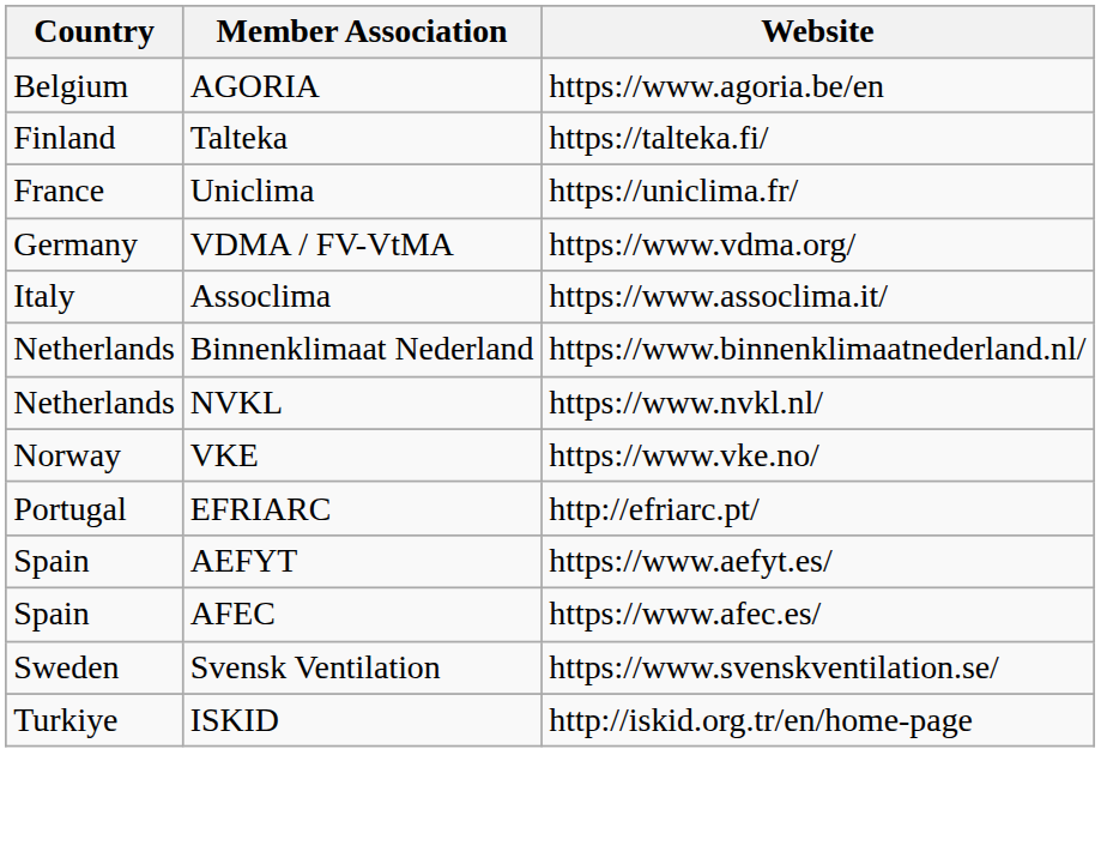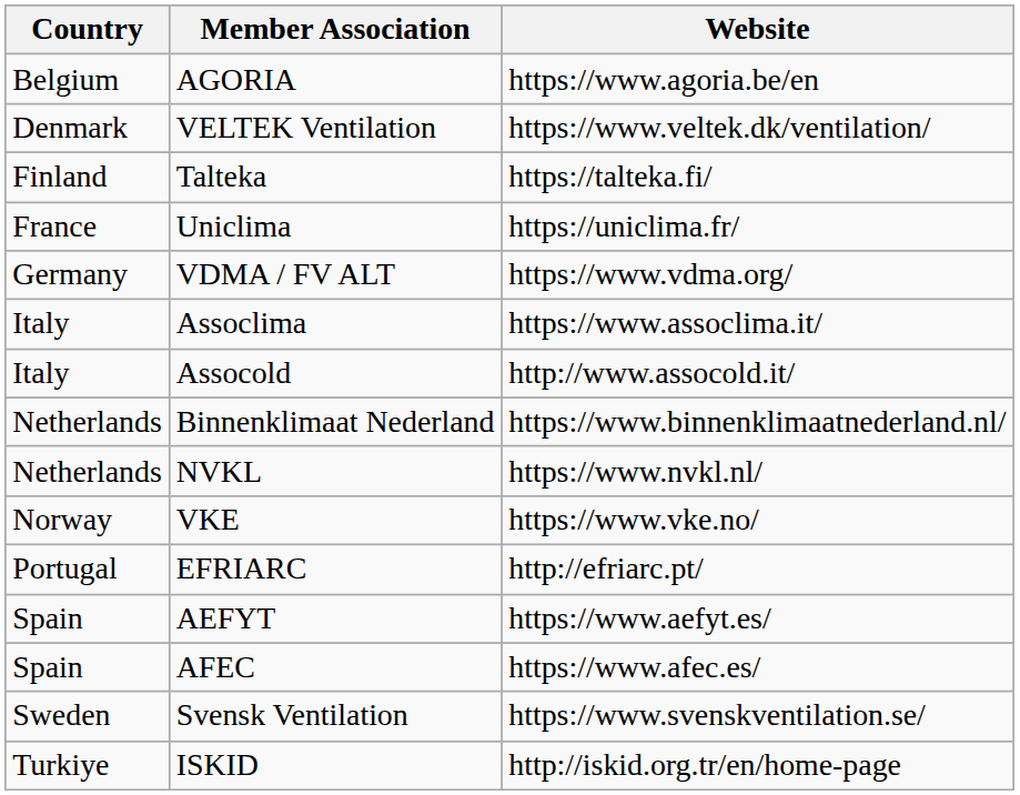 <table class="wikitable">
 <tr>
 <th>Country</th>
 <th>Member Association</th>
 <th>Website</th>
 </tr>
 <tr>
 <td>Belgium</td>
 <td>AGORIA</td>
 <td>https://www.agoria.be/en</td>
+</tr>
+<tr>
+<td>Denmark</td>
+<td>VELTEK Ventilation</td>
+<td>https://www.veltek.dk/ventilation/</td>
 </tr>
 <tr>
 <td>Finland</td>
 <td>Talteka</td>
 <td>https://talteka.fi/</td>
 </tr>
 <tr>
 <td>France</td>
 <td>Uniclima</td>
 <td>https://uniclima.fr/</td>
 </tr>
 <tr>
 <td>Germany</td>
-<td>VDMA / FV-VtMA</td>
+<td>VDMA / FV ALT</td>
 <td>https://www.vdma.org/</td>
 </tr>
 <tr>
 <td>Italy</td>
 <td>Assoclima</td>
 <td>https://www.assoclima.it/</td>
+</tr>
+<tr>
+<td>Italy</td>
+<td>Assocold</td>
+<td>http://www.assocold.it/</td>
 </tr>
 <tr>
 <td>Netherlands</td>
 <td>Binnenklimaat Nederland</td>
 <td>https://www.binnenklimaatnederland.nl/</td>
 </tr>
 <tr>
 <td>Netherlands</td>
 <td>NVKL</td>
 <td>https://www.nvkl.nl/</td>
 </tr>
 <tr>
 <td>Norway</td>
 <td>VKE</td>
 <td>https://www.vke.no/</td>
 </tr>
 <tr>
 <td>Portugal</td>
 <td>EFRIARC</td>
 <td>http://efriarc.pt/</td>
 </tr>
 <tr>
 <td>Spain</td>
 <td>AEFYT</td>
 <td>https://www.aefyt.es/</td>
 </tr>
 <tr>
 <td>Spain</td>
 <td>AFEC</td>
 <td>https://www.afec.es/</td>
 </tr>
 <tr>
 <td>Sweden</td>
 <td>Svensk Ventilation</td>
 <td>https://www.svenskventilation.se/</td>
 </tr>
 <tr>
 <td>Turkiye</td>
 <td>ISKID</td>
 <td>http://iskid.org.tr/en/home-page</td>
 </tr>
 </table>
